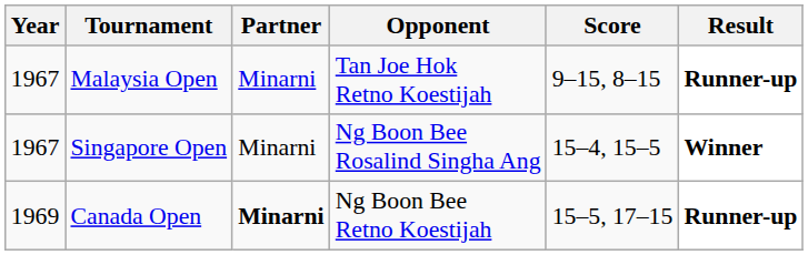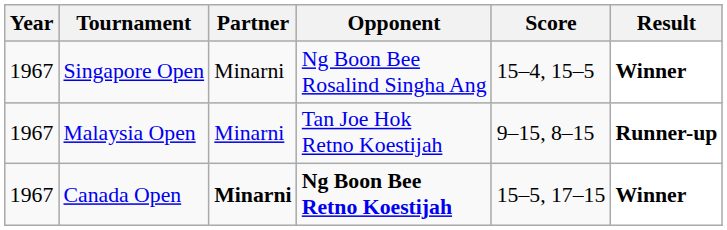 <table class="sortable wikitable" style="font-size: 90%;">
 <tr>
 <th>Year</th>
 <th>Tournament</th>
 <th>Partner</th>
 <th>Opponent</th>
 <th>Score</th>
 <th>Result</th>
 </tr>
 <tr>
 <td align="center">1967</td>
+<td align="left"><a href='#'>Singapore Open</a></td>
+<td align="left"> Minarni</td>
+<td align="left"> <a href='#'>Ng Boon Bee</a><br> <a href='#'>Rosalind Singha Ang</a></td>
+<td align="left">15–4, 15–5</td>
+<td style="text-align:left; background:white"> <strong>Winner</strong></td>
+</tr>
+<tr>
+<td align="center">1967</td>
 <td align="left"><a href='#'>Malaysia Open</a></td>
 <td align="left"> <a href='#'>Minarni</a></td>
 <td align="left"> <a href='#'>Tan Joe Hok</a><br> <a href='#'>Retno Koestijah</a></td>
 <td align="left">9–15, 8–15</td>
 <td style="text-align:left; background:white"> <strong>Runner-up</strong></td>
 </tr>
 <tr>
 <td align="center">1967</td>
-<td align="left"><a href='#'>Singapore Open</a></td>
-<td align="left"> Minarni</td>
-<td align="left"> <a href='#'>Ng Boon Bee</a><br> <a href='#'>Rosalind Singha Ang</a></td>
-<td align="left">15–4, 15–5</td>
+<td align="left"><a href='#'>Canada Open</a></td>
+<td align="left"><strong> Minarni</strong></td>
+<td align="left"><strong> Ng Boon Bee<br> <a href='#'>Retno Koestijah</a></strong></td>
+<td align="left">15–5, 17–15</td>
 <td style="text-align:left; background:white"> <strong>Winner</strong></td>
 </tr>
-<tr>
-<td align="center">1969</td>
-<td align="left"><a href='#'>Canada Open</a></td>
-<td align="left"><strong> Minarni</strong></td>
-<td align="left"> Ng Boon Bee<br> <a href='#'>Retno Koestijah</a></td>
-<td align="left">15–5, 17–15</td>
-<td style="text-align:left; background:white"> <strong>Runner-up</strong></td>
-</tr>
 </table>
